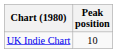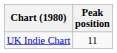 <table class="wikitable sortable">
 <tr>
 <th scope="col">Chart (1980)</th>
 <th scope="col">Peak<br>position</th>
 </tr>
 <tr>
 <td><a href='#'>UK Indie Chart</a></td>
-<td style="text-align:center;">10</td>
+<td style="text-align:center;">11</td>
 </tr>
 </table>
